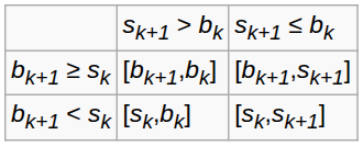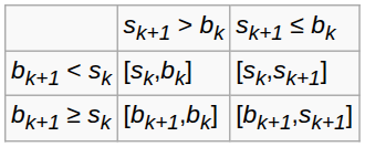 <table class="wikitable">
 <tr>
 <td></td>
 <td><em>s<sub>k+1</sub></em> > <em>b<sub>k</sub></em></td>
 <td><em>s<sub>k+1</sub></em> ≤ <em>b<sub>k</sub></em></td>
 </tr>
 <tr>
+<td><em>b<sub>k+1</sub></em> < <em>s<sub>k</sub></em></td>
+<td>[<em>s<sub>k</sub></em>,<em>b<sub>k</sub></em>]</td>
+<td>[<em>s<sub>k</sub></em>,<em>s<sub>k+1</sub></em>]</td>
+</tr>
+<tr>
 <td><em>b<sub>k+1</sub></em> ≥ <em>s<sub>k</sub></em></td>
 <td>[<em>b<sub>k+1</sub></em>,<em>b<sub>k</sub></em>]</td>
 <td>[<em>b<sub>k+1</sub></em>,<em>s<sub>k+1</sub></em>]</td>
 </tr>
-<tr>
-<td><em>b<sub>k+1</sub></em> < <em>s<sub>k</sub></em></td>
-<td>[<em>s<sub>k</sub></em>,<em>b<sub>k</sub></em>]</td>
-<td>[<em>s<sub>k</sub></em>,<em>s<sub>k+1</sub></em>]</td>
-</tr>
 </table>
